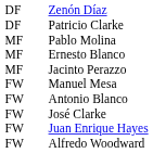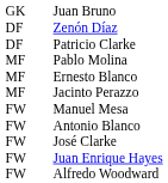 <table cellspacing="0" cellpadding="0" style="font-size:90%; margin:0.2em auto;">
 <tr>
 <th width="25"></th>
 <th width="25"></th>
+</tr>
+<tr>
+<td>GK</td>
+<td></td>
+<td> Juan Bruno</td>
 </tr>
 <tr>
 <td>DF</td>
 <td></td>
 <td> <a href='#'>Zenón Díaz</a></td>
 </tr>
 <tr>
 <td>DF</td>
 <td></td>
 <td> Patricio Clarke</td>
 </tr>
 <tr>
 <td>MF</td>
 <td></td>
 <td> Pablo Molina</td>
 </tr>
 <tr>
 <td>MF</td>
 <td></td>
 <td> Ernesto Blanco</td>
 </tr>
 <tr>
 <td>MF</td>
 <td></td>
 <td> Jacinto Perazzo</td>
 </tr>
 <tr>
 <td>FW</td>
 <td></td>
 <td> Manuel Mesa</td>
 </tr>
 <tr>
 <td>FW</td>
 <td></td>
 <td> Antonio Blanco</td>
 </tr>
 <tr>
 <td>FW</td>
 <td></td>
 <td> José Clarke</td>
 </tr>
 <tr>
 <td>FW</td>
 <td></td>
 <td> <a href='#'>Juan Enrique Hayes</a></td>
 </tr>
 <tr>
 <td>FW</td>
 <td></td>
 <td> Alfredo Woodward</td>
 </tr>
 </table>
